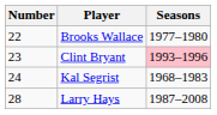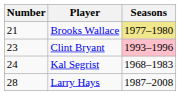 <table class="wikitable">
 <tr>
 <th>Number</th>
 <th>Player</th>
 <th>Seasons</th>
 </tr>
 <tr>
-<td>22</td>
+<td>21</td>
 <td><a href='#'>Brooks Wallace</a></td>
-<td>1977–1980</td>
+<td style="background: khaki;">1977–1980</td>
 </tr>
 <tr>
 <td>23</td>
 <td><a href='#'>Clint Bryant</a></td>
 <td style="background: pink;">1993–1996</td>
 </tr>
 <tr>
 <td>24</td>
 <td><a href='#'>Kal Segrist</a></td>
 <td>1968–1983</td>
 </tr>
 <tr>
 <td>28</td>
 <td><a href='#'>Larry Hays</a></td>
 <td>1987–2008</td>
 </tr>
 </table>
